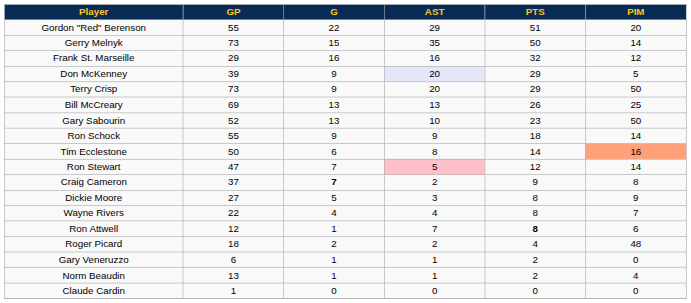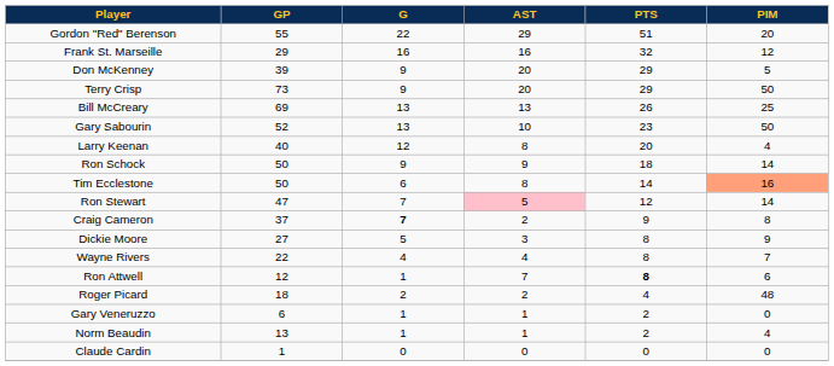 <table class="wikitable sortable">
 <tr>
 <th style="background:#092c57; color:#ffc322" width="16%">Player</th>
 <th style="background:#092c57; color:#ffc322" width="9%">GP</th>
 <th style="background:#092c57; color:#ffc322" width="9%">G</th>
 <th style="background:#092c57; color:#ffc322" width="9%">AST</th>
 <th style="background:#092c57; color:#ffc322" width="9%">PTS</th>
 <th style="background:#092c57; color:#ffc322" width="9%">PIM</th>
 </tr>
 <tr align="center">
 <td>Gordon "Red" Berenson</td>
 <td>55</td>
 <td>22</td>
 <td>29</td>
 <td>51</td>
 <td>20</td>
 </tr>
 <tr align="center">
-<td>Gerry Melnyk</td>
-<td>73</td>
-<td>15</td>
-<td>35</td>
-<td>50</td>
-<td>14</td>
-</tr>
-<tr align="center">
 <td>Frank St. Marseille</td>
 <td>29</td>
 <td>16</td>
 <td>16</td>
 <td>32</td>
 <td>12</td>
 </tr>
 <tr align="center">
 <td>Don McKenney</td>
 <td>39</td>
 <td>9</td>
-<td style="background: lavender;">20</td>
+<td>20</td>
 <td>29</td>
 <td>5</td>
 </tr>
 <tr align="center">
 <td>Terry Crisp</td>
 <td>73</td>
 <td>9</td>
 <td>20</td>
 <td>29</td>
 <td>50</td>
 </tr>
 <tr align="center">
 <td>Bill McCreary</td>
 <td>69</td>
 <td>13</td>
 <td>13</td>
 <td>26</td>
 <td>25</td>
 </tr>
 <tr align="center">
 <td>Gary Sabourin</td>
 <td>52</td>
 <td>13</td>
 <td>10</td>
 <td>23</td>
 <td>50</td>
 </tr>
 <tr align="center">
+<td>Larry Keenan</td>
+<td>40</td>
+<td>12</td>
+<td>8</td>
+<td>20</td>
+<td>4</td>
+</tr>
+<tr align="center">
 <td>Ron Schock</td>
-<td>55</td>
+<td>50</td>
 <td>9</td>
 <td>9</td>
 <td>18</td>
 <td>14</td>
 </tr>
 <tr align="center">
 <td>Tim Ecclestone</td>
 <td>50</td>
 <td>6</td>
 <td>8</td>
 <td>14</td>
 <td style="background: lightsalmon;">16</td>
 </tr>
 <tr align="center">
 <td>Ron Stewart</td>
 <td>47</td>
 <td>7</td>
 <td style="background: pink;">5</td>
 <td>12</td>
 <td>14</td>
 </tr>
 <tr align="center">
 <td>Craig Cameron</td>
 <td>37</td>
 <td><strong>7</strong></td>
 <td>2</td>
 <td>9</td>
 <td>8</td>
 </tr>
 <tr align="center">
 <td>Dickie Moore</td>
 <td>27</td>
 <td>5</td>
 <td>3</td>
 <td>8</td>
 <td>9</td>
 </tr>
 <tr align="center">
 <td>Wayne Rivers</td>
 <td>22</td>
 <td>4</td>
 <td>4</td>
 <td>8</td>
 <td>7</td>
 </tr>
 <tr align="center">
 <td>Ron Attwell</td>
 <td>12</td>
 <td>1</td>
 <td>7</td>
 <td><strong>8</strong></td>
 <td>6</td>
 </tr>
 <tr align="center">
 <td>Roger Picard</td>
 <td>18</td>
 <td>2</td>
 <td>2</td>
 <td>4</td>
 <td>48</td>
 </tr>
 <tr align="center">
 <td>Gary Veneruzzo</td>
 <td>6</td>
 <td>1</td>
 <td>1</td>
 <td>2</td>
 <td>0</td>
 </tr>
 <tr align="center">
 <td>Norm Beaudin</td>
 <td>13</td>
 <td>1</td>
 <td>1</td>
 <td>2</td>
 <td>4</td>
 </tr>
 <tr align="center">
 <td>Claude Cardin</td>
 <td>1</td>
 <td>0</td>
 <td>0</td>
 <td>0</td>
 <td>0</td>
 </tr>
 <tr align="center">
 </tr>
 </table>
